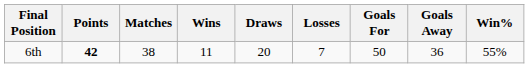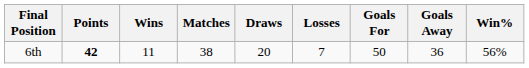 <table class="wikitable" style="font-size: 95%; text-align: center;">
 <tr>
 <th width=60>Final Position</th>
 <th width=60>Points</th>
+<th width=60>Wins</th>
 <th width=60>Matches</th>
-<th width=60>Wins</th>
 <th width=60>Draws</th>
 <th width=60>Losses</th>
 <th width=60>Goals For</th>
 <th width=60>Goals Away</th>
 <th width=60>Win%</th>
 </tr>
 <tr>
 <td>6th</td>
 <td><strong>42</strong></td>
+<td>11</td>
 <td>38</td>
-<td>11</td>
 <td>20</td>
 <td>7</td>
 <td>50</td>
 <td>36</td>
-<td>55%</td>
+<td>56%</td>
 </tr>
 </table>
